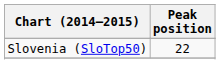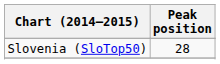 <table class="wikitable sortable">
 <tr>
 <th>Chart (2014–2015)</th>
 <th>Peak<br>position </th>
 </tr>
 <tr>
 </tr>
 <tr>
 </tr>
 <tr>
 </tr>
 <tr>
 </tr>
 <tr>
 </tr>
 <tr>
 </tr>
 <tr>
 </tr>
 <tr>
 </tr>
 <tr>
 </tr>
 <tr>
 </tr>
 <tr>
 </tr>
 <tr>
 </tr>
 <tr>
 </tr>
 <tr>
 </tr>
 <tr>
 </tr>
 <tr>
 </tr>
 <tr>
 <td>Slovenia (<a href='#'>SloTop50</a>)</td>
-<td align=center>22</td>
+<td align=center>28</td>
 </tr>
 <tr>
 </tr>
 <tr>
 </tr>
 <tr>
 </tr>
 <tr>
 </tr>
 <tr>
 </tr>
 <tr>
 </tr>
 <tr>
 </tr>
 <tr>
 </tr>
 </table>
